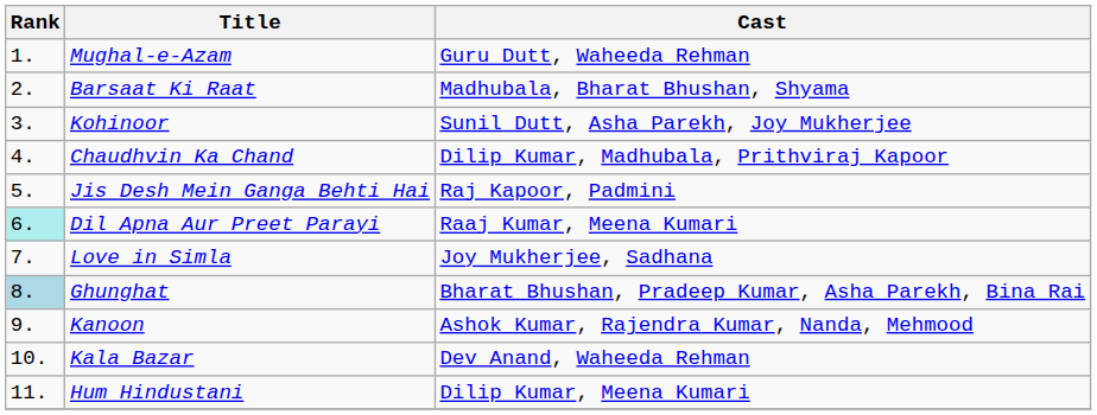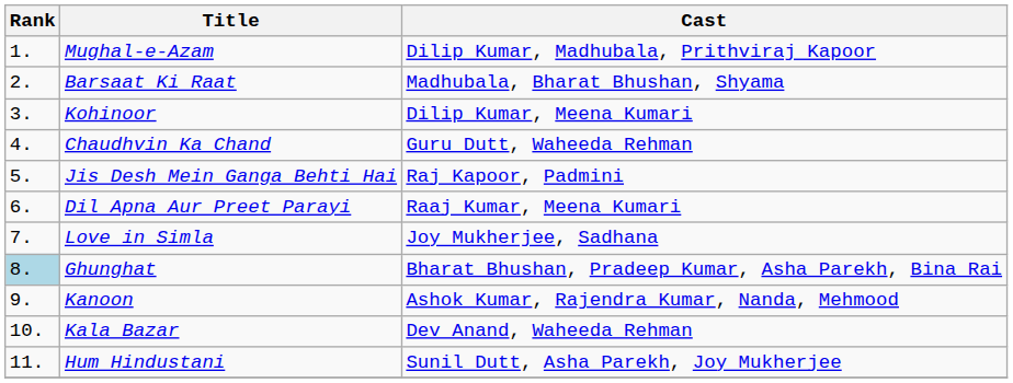 <table class="wikitable">
 <tr>
 <th>Rank</th>
 <th>Title</th>
 <th>Cast</th>
 </tr>
 <tr>
 <td>1.</td>
 <td><em><a href='#'>Mughal-e-Azam</a></em></td>
-<td><a href='#'>Guru Dutt</a>, <a href='#'>Waheeda Rehman</a></td>
+<td><a href='#'>Dilip Kumar</a>, <a href='#'>Madhubala</a>, <a href='#'>Prithviraj Kapoor</a></td>
 </tr>
 <tr>
 <td>2.</td>
 <td><em><a href='#'>Barsaat Ki Raat</a></em></td>
 <td><a href='#'>Madhubala</a>, <a href='#'>Bharat Bhushan</a>, <a href='#'>Shyama</a></td>
 </tr>
 <tr>
 <td>3.</td>
 <td><em><a href='#'>Kohinoor</a></em></td>
-<td><a href='#'>Sunil Dutt</a>, <a href='#'>Asha Parekh</a>, <a href='#'>Joy Mukherjee</a></td>
+<td><a href='#'>Dilip Kumar</a>, <a href='#'>Meena Kumari</a></td>
 </tr>
 <tr>
 <td>4.</td>
 <td><em><a href='#'>Chaudhvin Ka Chand</a></em></td>
-<td><a href='#'>Dilip Kumar</a>, <a href='#'>Madhubala</a>, <a href='#'>Prithviraj Kapoor</a></td>
+<td><a href='#'>Guru Dutt</a>, <a href='#'>Waheeda Rehman</a></td>
 </tr>
 <tr>
 <td>5.</td>
 <td><em><a href='#'>Jis Desh Mein Ganga Behti Hai</a></em></td>
 <td><a href='#'>Raj Kapoor</a>, <a href='#'>Padmini</a></td>
 </tr>
 <tr>
-<td style="background: paleturquoise;">6.</td>
+<td>6.</td>
 <td><em><a href='#'>Dil Apna Aur Preet Parayi</a></em></td>
 <td><a href='#'>Raaj Kumar</a>, <a href='#'>Meena Kumari</a></td>
 </tr>
 <tr>
 <td>7.</td>
 <td><em><a href='#'>Love in Simla</a></em></td>
 <td><a href='#'>Joy Mukherjee</a>, <a href='#'>Sadhana</a></td>
 </tr>
 <tr>
 <td style="background: lightblue;">8.</td>
 <td><em><a href='#'>Ghunghat</a></em></td>
 <td><a href='#'>Bharat Bhushan</a>, <a href='#'>Pradeep Kumar</a>, <a href='#'>Asha Parekh</a>, <a href='#'>Bina Rai</a></td>
 </tr>
 <tr>
 <td>9.</td>
 <td><em><a href='#'>Kanoon</a></em></td>
 <td><a href='#'>Ashok Kumar</a>, <a href='#'>Rajendra Kumar</a>, <a href='#'>Nanda</a>, <a href='#'>Mehmood</a></td>
 </tr>
 <tr>
 <td>10.</td>
 <td><em><a href='#'>Kala Bazar</a></em></td>
 <td><a href='#'>Dev Anand</a>, <a href='#'>Waheeda Rehman</a></td>
 </tr>
 <tr>
 <td>11.</td>
 <td><em><a href='#'>Hum Hindustani</a></em></td>
-<td><a href='#'>Dilip Kumar</a>, <a href='#'>Meena Kumari</a></td>
+<td><a href='#'>Sunil Dutt</a>, <a href='#'>Asha Parekh</a>, <a href='#'>Joy Mukherjee</a></td>
 </tr>
 <tr>
 </tr>
 </table>
